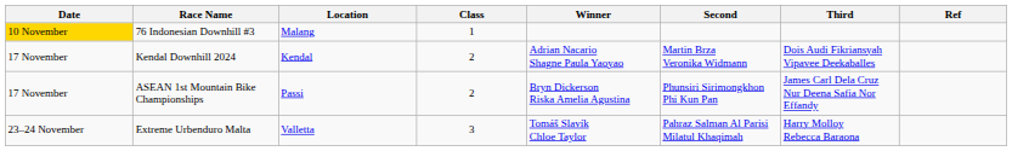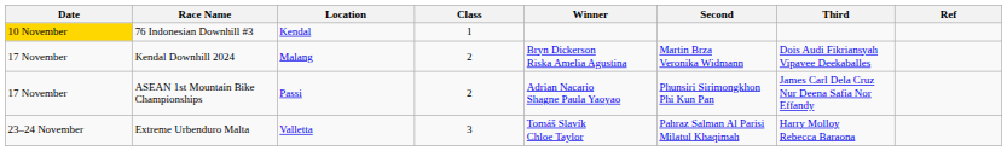 <table class="wikitable sortable" style="font-size:85%;">
 <tr>
 <th style="width:190px;">Date</th>
 <th style="width:210px;">Race Name</th>
 <th style="width:210px;">Location</th>
 <th style="width:170px;">Class</th>
 <th width=200px>Winner</th>
 <th style="width:170px;">Second</th>
 <th style="width:170px;">Third</th>
 <th style="width:170px;">Ref</th>
 </tr>
 <tr>
 <td style="background: gold;">10 November</td>
 <td>76 Indonesian Downhill #3</td>
-<td> <a href='#'>Malang</a></td>
+<td> <a href='#'>Kendal</a></td>
 <td align=center>1</td>
 <td></td>
 <td></td>
 <td></td>
 <td align=center></td>
 </tr>
 <tr>
 <td>17 November</td>
 <td>Kendal Downhill 2024</td>
-<td> <a href='#'>Kendal</a></td>
+<td> <a href='#'>Malang</a></td>
 <td align=center>2</td>
-<td> <a href='#'>Adrian Nacario</a><br> <a href='#'>Shagne Paula Yaoyao</a></td>
+<td> <a href='#'>Bryn Dickerson</a><br> <a href='#'>Riska Amelia Agustina</a></td>
 <td> <a href='#'>Martin Brza</a><br> <a href='#'>Veronika Widmann</a></td>
 <td> <a href='#'>Dois Audi Fikriansyah</a><br> <a href='#'>Vipavee Deekaballes</a></td>
 <td align=center></td>
 </tr>
 <tr>
 <td>17 November</td>
 <td>ASEAN 1st Mountain Bike Championships</td>
 <td> <a href='#'>Passi</a></td>
 <td align=center>2</td>
-<td> <a href='#'>Bryn Dickerson</a><br> <a href='#'>Riska Amelia Agustina</a></td>
+<td> <a href='#'>Adrian Nacario</a><br> <a href='#'>Shagne Paula Yaoyao</a></td>
 <td> <a href='#'>Phunsiri Sirimongkhon</a><br> <a href='#'>Phi Kun Pan</a></td>
 <td> <a href='#'>James Carl Dela Cruz</a><br> <a href='#'>Nur Deena Safia Nor Effandy</a></td>
 <td align=center></td>
 </tr>
 <tr>
 <td>23–24 November</td>
 <td>Extreme Urbenduro Malta</td>
 <td> <a href='#'>Valletta</a></td>
 <td align=center>3</td>
 <td> <a href='#'>Tomáš Slavík</a><br> <a href='#'>Chloe Taylor</a></td>
 <td> <a href='#'>Pahraz Salman Al Parisi</a><br> <a href='#'>Milatul Khaqimah</a></td>
 <td> <a href='#'>Harry Molloy</a><br> <a href='#'>Rebecca Baraona</a></td>
 <td align=center></td>
 </tr>
 </table>
